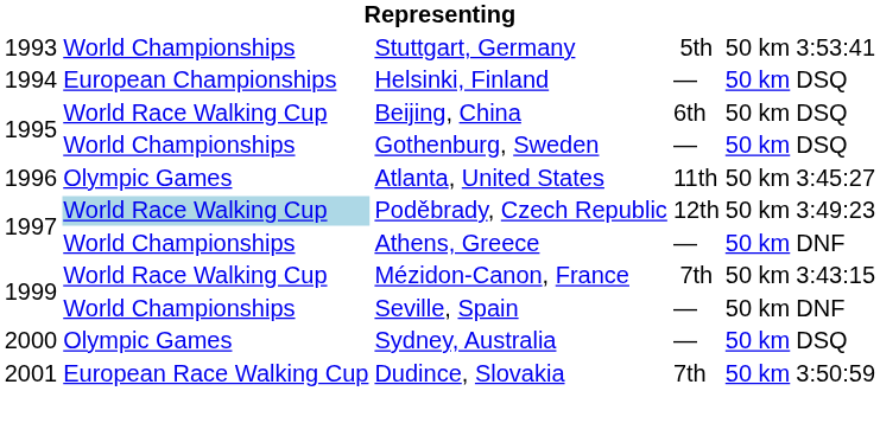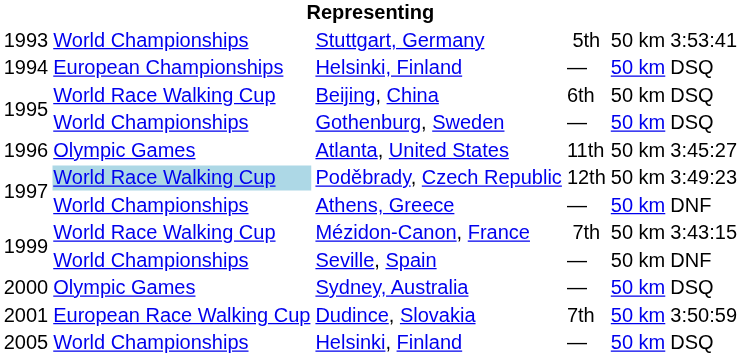 <table>
 <tr>
 <th colspan="6">Representing </th>
 </tr>
 <tr>
 <td>1993</td>
 <td><a href='#'>World Championships</a></td>
 <td><a href='#'>Stuttgart, Germany</a></td>
 <td align="center">5th</td>
 <td>50 km</td>
 <td>3:53:41</td>
 </tr>
 <tr>
 <td>1994</td>
 <td><a href='#'>European Championships</a></td>
 <td><a href='#'>Helsinki, Finland</a></td>
 <td>—</td>
 <td><a href='#'>50 km</a></td>
 <td>DSQ</td>
 </tr>
 <tr>
 <td rowspan=2>1995</td>
 <td><a href='#'>World Race Walking Cup</a></td>
 <td><a href='#'>Beijing</a>, <a href='#'>China</a></td>
 <td>6th</td>
 <td>50 km</td>
 <td>DSQ</td>
 </tr>
 <tr>
 <td><a href='#'>World Championships</a></td>
 <td><a href='#'>Gothenburg</a>, <a href='#'>Sweden</a></td>
 <td>—</td>
 <td><a href='#'>50 km</a></td>
 <td>DSQ</td>
 </tr>
 <tr>
 <td>1996</td>
 <td><a href='#'>Olympic Games</a></td>
 <td><a href='#'>Atlanta</a>, <a href='#'>United States</a></td>
 <td>11th</td>
 <td>50 km</td>
 <td>3:45:27</td>
 </tr>
 <tr>
 <td rowspan=2>1997</td>
 <td style="background: lightblue;"><a href='#'>World Race Walking Cup</a></td>
 <td><a href='#'>Poděbrady</a>, <a href='#'>Czech Republic</a></td>
 <td>12th</td>
 <td>50 km</td>
 <td>3:49:23</td>
 </tr>
 <tr>
 <td><a href='#'>World Championships</a></td>
 <td><a href='#'>Athens, Greece</a></td>
 <td>—</td>
 <td><a href='#'>50 km</a></td>
 <td>DNF</td>
 </tr>
 <tr>
 <td rowspan=2>1999</td>
 <td><a href='#'>World Race Walking Cup</a></td>
 <td><a href='#'>Mézidon-Canon</a>, <a href='#'>France</a></td>
 <td align="center">7th</td>
 <td>50 km</td>
 <td>3:43:15</td>
 </tr>
 <tr>
 <td><a href='#'>World Championships</a></td>
 <td><a href='#'>Seville</a>, <a href='#'>Spain</a></td>
 <td>—</td>
 <td>50 km</td>
 <td>DNF</td>
 </tr>
 <tr>
 <td>2000</td>
 <td><a href='#'>Olympic Games</a></td>
 <td><a href='#'>Sydney, Australia</a></td>
 <td>—</td>
 <td><a href='#'>50 km</a></td>
 <td>DSQ</td>
 </tr>
 <tr>
 <td>2001</td>
 <td><a href='#'>European Race Walking Cup</a></td>
 <td><a href='#'>Dudince</a>, <a href='#'>Slovakia</a></td>
 <td>7th</td>
 <td><a href='#'>50 km</a></td>
 <td>3:50:59</td>
 </tr>
+<tr>
+<td>2005</td>
+<td><a href='#'>World Championships</a></td>
+<td><a href='#'>Helsinki</a>, <a href='#'>Finland</a></td>
+<td>—</td>
+<td><a href='#'>50 km</a></td>
+<td>DSQ</td>
+</tr>
 </table>
